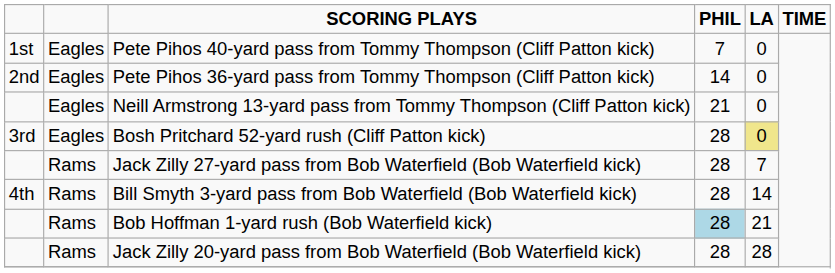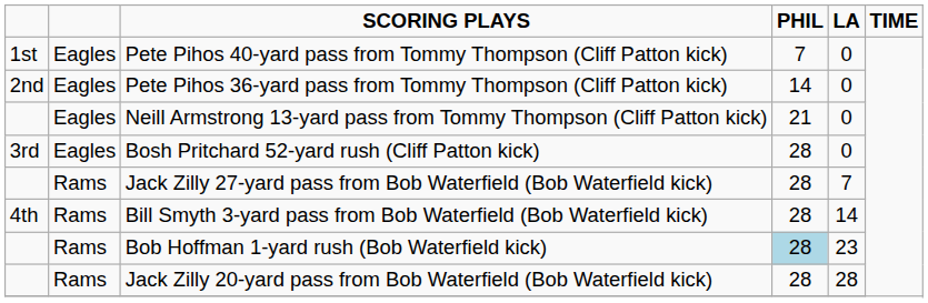 <table class="wikitable">
 <tr align=center>
 <td></td>
 <td></td>
 <td><strong>SCORING PLAYS</strong></td>
 <td><strong>PHIL</strong></td>
 <td><strong>LA</strong></td>
 <td><strong>TIME</strong></td>
 </tr>
 <tr align=left>
 <td>1st</td>
 <td>Eagles</td>
 <td>Pete Pihos 40-yard pass from Tommy Thompson (Cliff Patton kick)</td>
 <td - align="center">7</td>
 <td - align="center">0</td>
 </tr>
 <tr align=left>
 <td>2nd</td>
 <td>Eagles</td>
 <td>Pete Pihos 36-yard pass from Tommy Thompson (Cliff Patton kick)</td>
 <td - align="center">14</td>
 <td - align="center">0</td>
 </tr>
 <tr align=left>
 <td></td>
 <td>Eagles</td>
 <td>Neill Armstrong 13-yard pass from Tommy Thompson (Cliff Patton kick)</td>
 <td - align="center">21</td>
 <td - align="center">0</td>
 </tr>
 <tr align=left>
 <td>3rd</td>
 <td>Eagles</td>
 <td>Bosh Pritchard 52-yard rush (Cliff Patton kick)</td>
 <td - align="center">28</td>
-<td - align="center" style="background: khaki;">0</td>
+<td - align="center">0</td>
 </tr>
 <tr align=left>
 <td></td>
 <td>Rams</td>
 <td>Jack Zilly 27-yard pass from Bob Waterfield (Bob Waterfield kick)</td>
 <td - align="center">28</td>
 <td - align="center">7</td>
 </tr>
 <tr align=left>
 <td>4th</td>
 <td>Rams</td>
 <td>Bill Smyth 3-yard pass from Bob Waterfield (Bob Waterfield kick)</td>
 <td - align="center">28</td>
 <td - align="center">14</td>
 </tr>
 <tr align=left>
 <td></td>
 <td>Rams</td>
 <td>Bob Hoffman 1-yard rush (Bob Waterfield kick)</td>
 <td - align="center" style="background: lightblue;">28</td>
-<td - align="center">21</td>
+<td - align="center">23</td>
 </tr>
 <tr align=left>
 <td></td>
 <td>Rams</td>
 <td>Jack Zilly 20-yard pass from Bob Waterfield (Bob Waterfield kick)</td>
 <td - align="center">28</td>
 <td - align="center">28</td>
 </tr>
 <tr align=left>
 </tr>
 </table>
